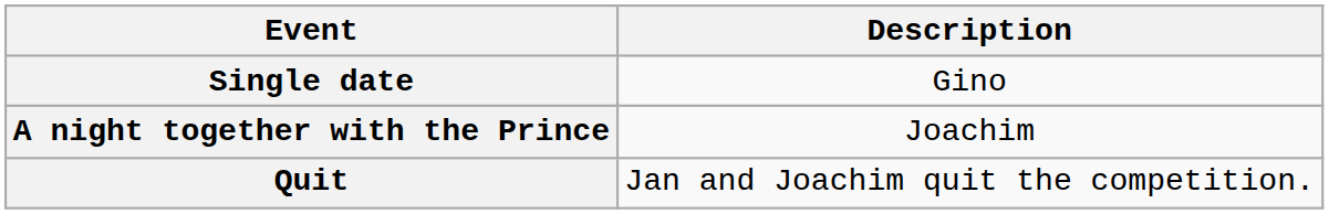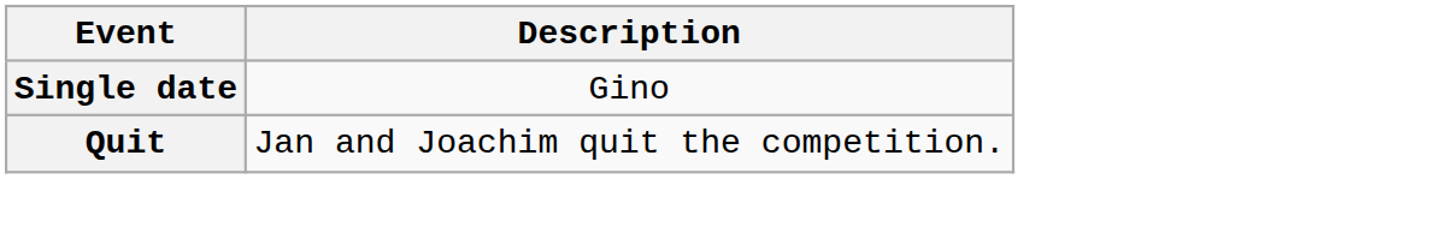 <table class="wikitable sortable" style="text-align:center;">
 <tr>
 <th>Event</th>
 <th>Description</th>
 </tr>
 <tr>
 <th>Single date</th>
 <td>Gino</td>
 </tr>
 <tr>
-<th>A night together with the Prince</th>
-<td>Joachim</td>
-</tr>
-<tr>
 <th>Quit</th>
 <td>Jan and Joachim quit the competition.</td>
 </tr>
 </table>
